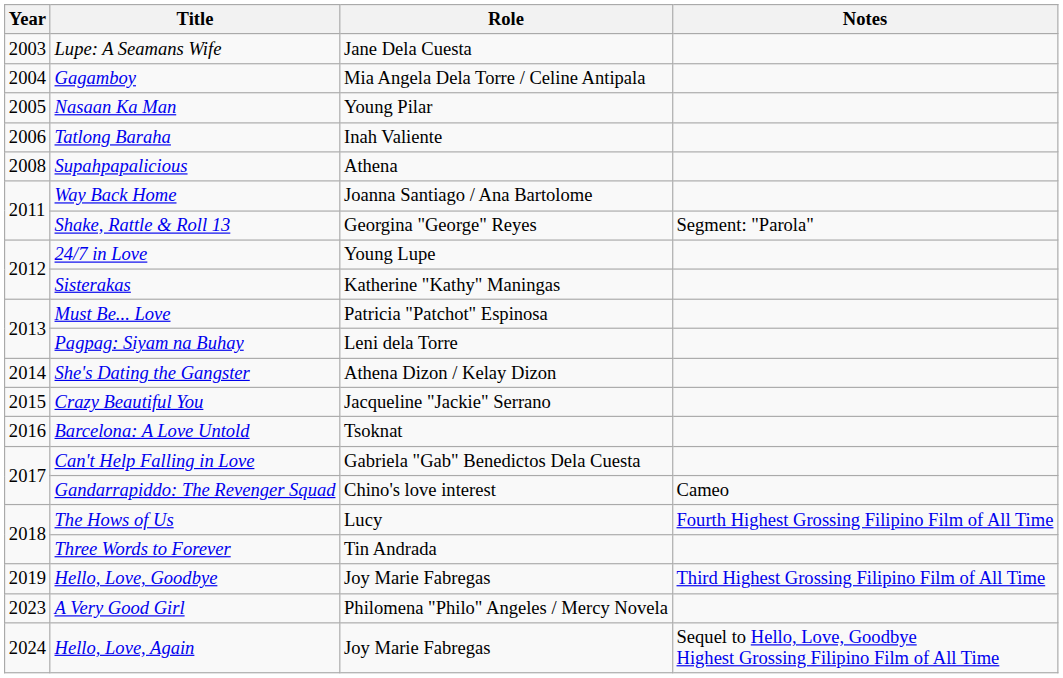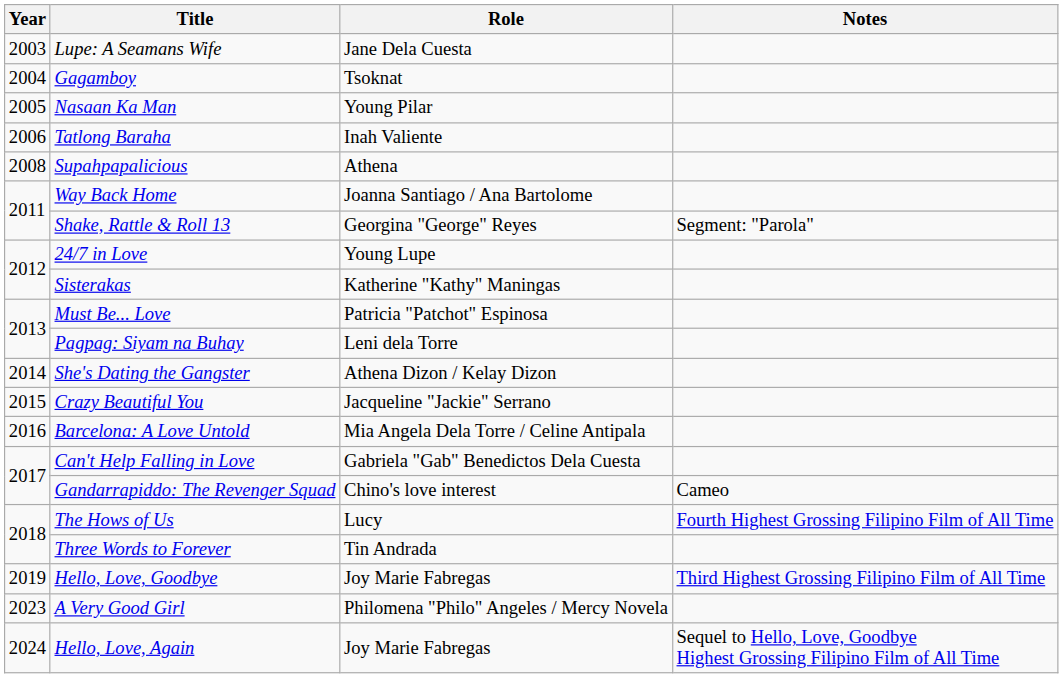 <table class="wikitable sortable">
 <tr>
 <th>Year</th>
 <th>Title</th>
 <th>Role</th>
 <th>Notes</th>
 </tr>
 <tr>
 <td>2003</td>
 <td><em>Lupe: A Seamans Wife</em></td>
 <td>Jane Dela Cuesta</td>
 <td></td>
 </tr>
 <tr>
 <td>2004</td>
 <td><em><a href='#'>Gagamboy</a></em></td>
-<td>Mia Angela Dela Torre / Celine Antipala</td>
+<td>Tsoknat</td>
 <td></td>
 </tr>
 <tr>
 <td>2005</td>
 <td><em><a href='#'>Nasaan Ka Man</a></em></td>
 <td>Young Pilar</td>
 <td></td>
 </tr>
 <tr>
 <td>2006</td>
 <td><em><a href='#'>Tatlong Baraha</a></em></td>
 <td>Inah Valiente</td>
 <td></td>
 </tr>
 <tr>
 <td>2008</td>
 <td><em><a href='#'>Supahpapalicious</a></em></td>
 <td>Athena</td>
 <td></td>
 </tr>
 <tr>
 <td rowspan="2">2011</td>
 <td><em><a href='#'>Way Back Home</a></em></td>
 <td>Joanna Santiago / Ana Bartolome</td>
 <td></td>
 </tr>
 <tr>
 <td><em><a href='#'>Shake, Rattle & Roll 13</a></em></td>
 <td>Georgina "George" Reyes</td>
 <td>Segment: "Parola"</td>
 </tr>
 <tr>
 <td rowspan="2">2012</td>
 <td><em><a href='#'>24/7 in Love</a></em></td>
 <td>Young Lupe</td>
 <td></td>
 </tr>
 <tr>
 <td><em><a href='#'>Sisterakas</a></em></td>
 <td>Katherine "Kathy" Maningas</td>
 <td></td>
 </tr>
 <tr>
 <td rowspan="2">2013</td>
 <td><em><a href='#'>Must Be... Love</a></em></td>
 <td>Patricia "Patchot" Espinosa</td>
 <td></td>
 </tr>
 <tr>
 <td><em><a href='#'>Pagpag: Siyam na Buhay</a></em></td>
 <td>Leni dela Torre</td>
 <td></td>
 </tr>
 <tr>
 <td>2014</td>
 <td><em><a href='#'>She's Dating the Gangster</a></em></td>
 <td>Athena Dizon / Kelay Dizon</td>
 <td></td>
 </tr>
 <tr>
 <td>2015</td>
 <td><em><a href='#'>Crazy Beautiful You</a></em></td>
 <td>Jacqueline "Jackie" Serrano</td>
 <td></td>
 </tr>
 <tr>
 <td>2016</td>
 <td><em><a href='#'>Barcelona: A Love Untold</a></em></td>
-<td>Tsoknat</td>
+<td>Mia Angela Dela Torre / Celine Antipala</td>
 <td></td>
 </tr>
 <tr>
 <td rowspan="2">2017</td>
 <td><em><a href='#'>Can't Help Falling in Love</a></em></td>
 <td>Gabriela "Gab" Benedictos Dela Cuesta</td>
 <td></td>
 </tr>
 <tr>
 <td><em><a href='#'>Gandarrapiddo: The Revenger Squad</a></em></td>
 <td>Chino's love interest</td>
 <td>Cameo</td>
 </tr>
 <tr>
 <td rowspan="2">2018</td>
 <td><em><a href='#'>The Hows of Us</a></em></td>
 <td>Lucy</td>
 <td><a href='#'>Fourth Highest Grossing Filipino Film of All Time</a></td>
 </tr>
 <tr>
 <td><em><a href='#'>Three Words to Forever</a></em></td>
 <td>Tin Andrada</td>
 <td></td>
 </tr>
 <tr>
 <td>2019</td>
 <td><em><a href='#'>Hello, Love, Goodbye</a></em></td>
 <td>Joy Marie Fabregas</td>
 <td><a href='#'>Third Highest Grossing Filipino Film of All Time</a></td>
 </tr>
 <tr>
 <td>2023</td>
 <td><em><a href='#'>A Very Good Girl</a></em></td>
 <td>Philomena "Philo" Angeles / Mercy Novela</td>
 <td></td>
 </tr>
 <tr>
 <td>2024</td>
 <td><em><a href='#'>Hello, Love, Again</a></em></td>
 <td>Joy Marie Fabregas</td>
 <td>Sequel to <a href='#'>Hello, Love, Goodbye</a> <br> <a href='#'>Highest Grossing Filipino Film of All Time</a></td>
 </tr>
 </table>
